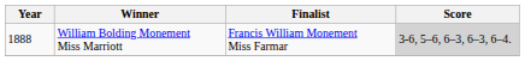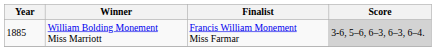 <table class="wikitable">
 <tr>
 <th style="width:60px;">Year</th>
 <th style="width:225px;">Winner</th>
 <th style="width:225px;">Finalist</th>
 <th style="width:160px;">Score</th>
 </tr>
 <tr>
-<td>1888</td>
+<td>1885</td>
 <td> <a href='#'>William Bolding Monement</a><br> Miss Marriott</td>
 <td> <a href='#'>Francis William Monement</a><br> Miss Farmar</td>
 <td style="background: lightgrey;">3-6, 5–6, 6–3, 6–3, 6–4.</td>
 </tr>
 <tr>
 </tr>
 </table>
